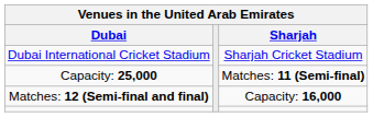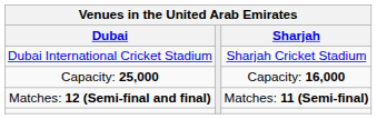 <table class="wikitable" style="text-align:center;margin:auto;">
 <tr>
 <th colspan="3">Venues in the United Arab Emirates</th>
 </tr>
 <tr>
 <th><a href='#'>Dubai</a></th>
 <td style="background:#ececec;color:#2C2C2C;vertical-align:middle;text-align: center;" rowspan="5"></td>
 <th><a href='#'>Sharjah</a></th>
 </tr>
 <tr>
 <td><a href='#'>Dubai International Cricket Stadium</a></td>
 <td><a href='#'>Sharjah Cricket Stadium</a></td>
 </tr>
 <tr>
 <td>Capacity: <strong>25,000</strong></td>
-<td>Matches: <strong>11 (Semi-final)</strong></td>
+<td>Capacity: <strong>16,000</strong></td>
 </tr>
 <tr>
 <td>Matches: <strong>12 (Semi-final and final)</strong></td>
-<td>Capacity: <strong>16,000</strong></td>
+<td>Matches: <strong>11 (Semi-final)</strong></td>
 </tr>
 <tr>
 <td></td>
 <td></td>
 </tr>
 </table>
